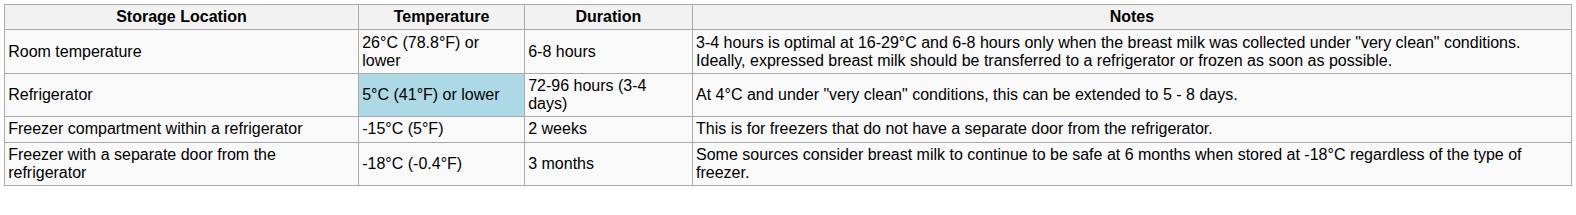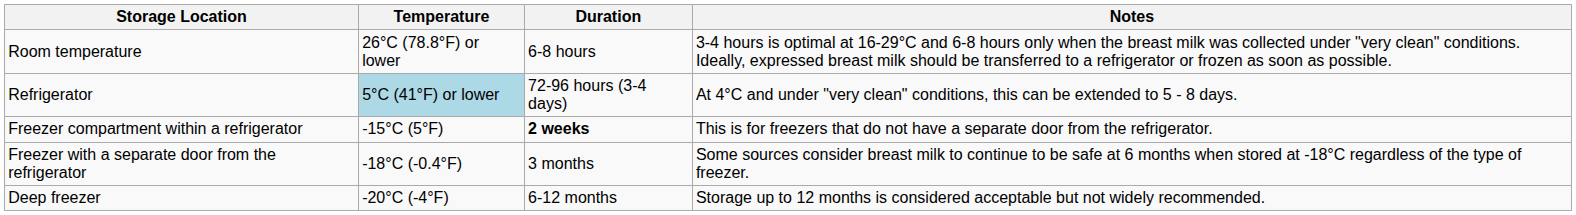 <table class="wikitable">
 <tr>
 <th>Storage Location</th>
 <th>Temperature</th>
 <th>Duration</th>
 <th>Notes</th>
 </tr>
 <tr>
 <td>Room temperature</td>
 <td>26°C (78.8°F) or lower</td>
 <td>6-8 hours</td>
 <td>3-4 hours is optimal at 16-29°C and 6-8 hours only when the breast milk was collected under "very clean" conditions.<br>Ideally, expressed breast milk should be transferred to a refrigerator or frozen as soon as possible.</td>
 </tr>
 <tr>
 <td>Refrigerator</td>
 <td style="background: lightblue;">5°C (41°F) or lower</td>
 <td>72-96 hours (3-4 days)</td>
 <td>At 4°C and under "very clean" conditions, this can be extended to 5 - 8 days.</td>
 </tr>
 <tr>
 <td>Freezer compartment within a refrigerator</td>
 <td>-15°C (5°F)</td>
-<td>2 weeks</td>
+<td><strong>2 weeks</strong></td>
 <td>This is for freezers that do not have a separate door from the refrigerator.</td>
 </tr>
 <tr>
 <td>Freezer with a separate door from the refrigerator</td>
 <td>-18°C (-0.4°F)</td>
 <td>3 months</td>
 <td>Some sources consider breast milk to continue to be safe at 6 months when stored at -18°C regardless of the type of freezer.</td>
 </tr>
+<tr>
+<td>Deep freezer</td>
+<td>-20°C (-4°F)</td>
+<td>6-12 months</td>
+<td>Storage up to 12 months is considered acceptable but not widely recommended.</td>
+</tr>
 </table>
